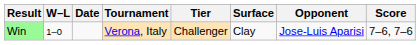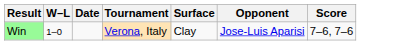 <table class="sortable wikitable">
 <tr>
 <th>Result</th>
 <th class="unsortable">W–L</th>
 <th>Date</th>
 <th>Tournament</th>
-<th>Tier</th>
 <th>Surface</th>
 <th>Opponent</th>
 <th class="unsortable">Score</th>
 </tr>
 <tr>
 <td style="background:#98fb98;">Win</td>
 <td><small>1–0</small></td>
 <td></td>
 <td style="background:moccasin;"><a href='#'>Verona</a>, Italy</td>
-<td style="background:moccasin;">Challenger</td>
 <td>Clay</td>
 <td> <a href='#'>Jose-Luis Aparisi</a></td>
 <td>7–6, 7–6</td>
 </tr>
 </table>
